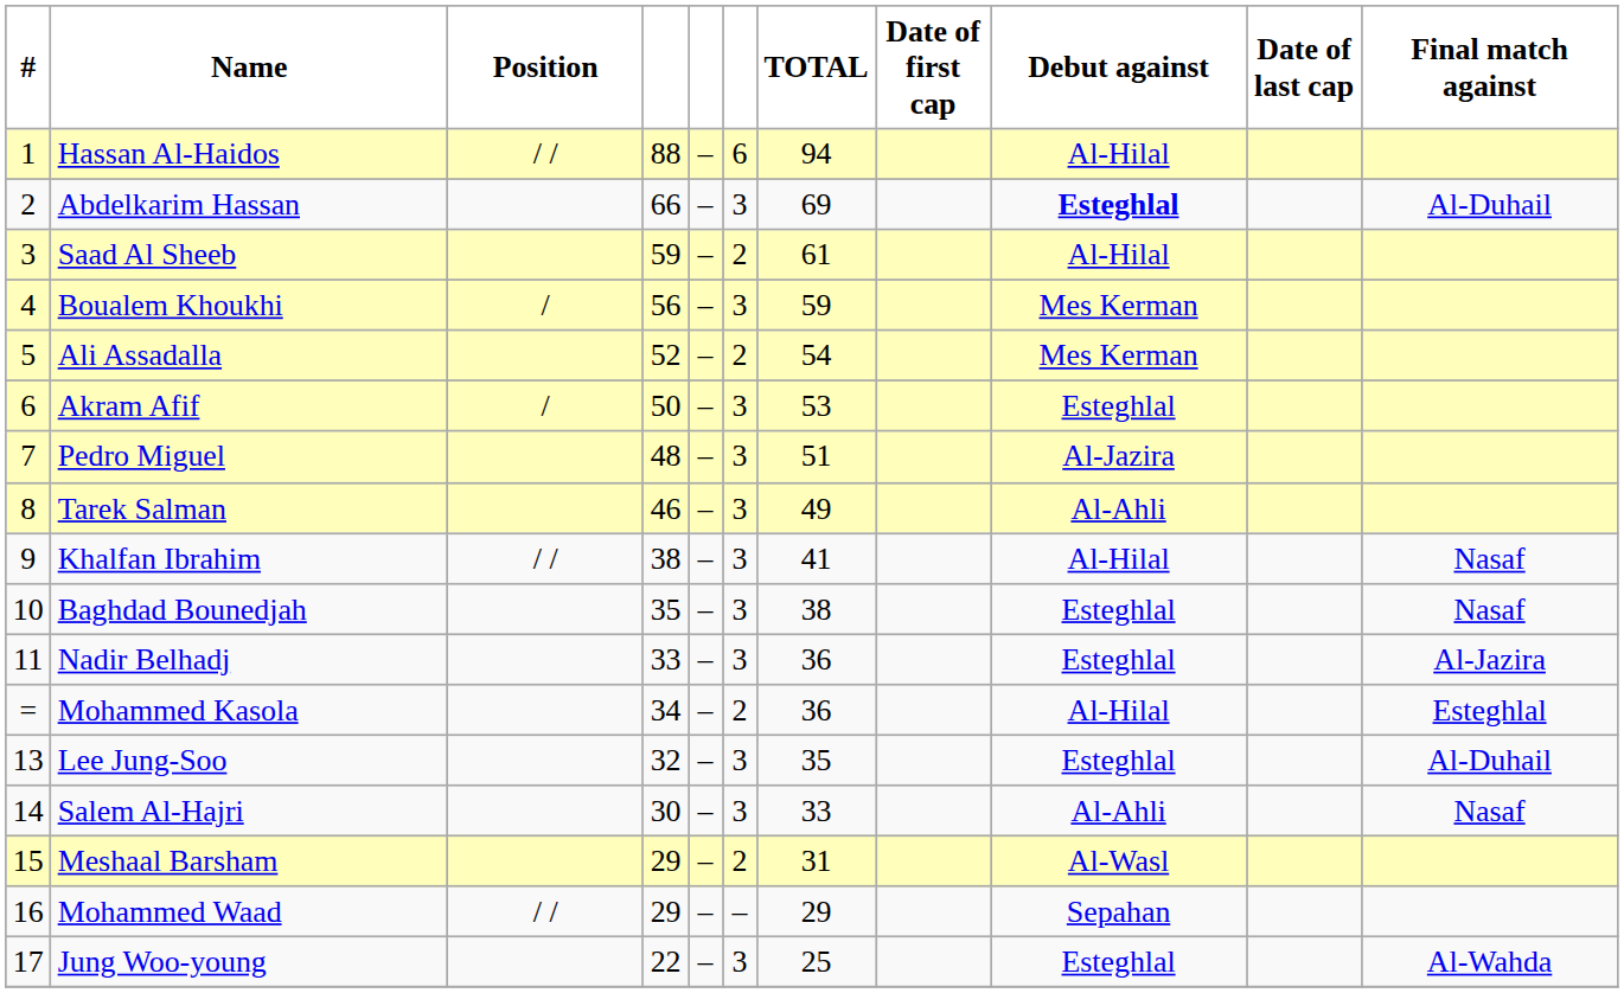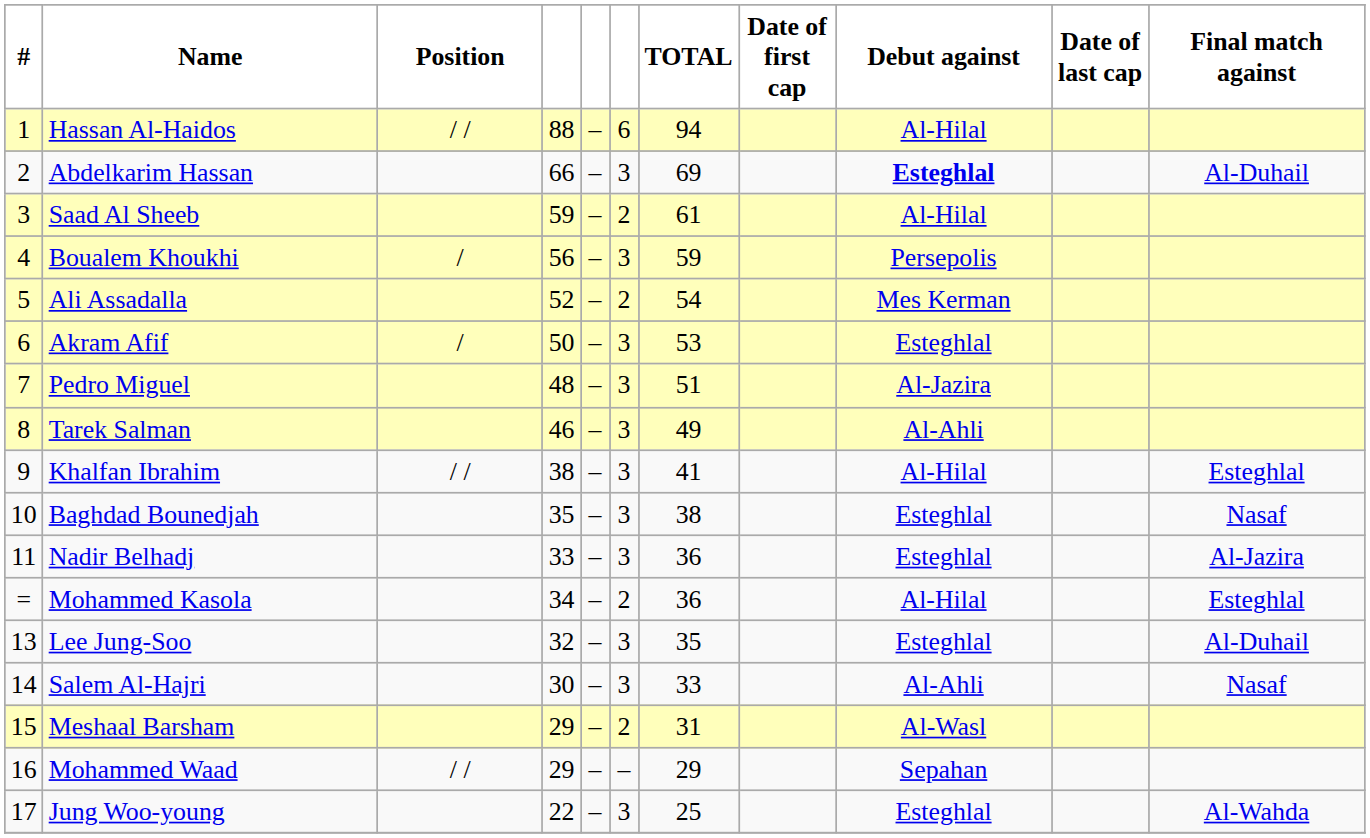 <table border="0" class="wikitable" style="text-align:center;font-size:95%">
 <tr>
 <th scope=col style="color:#000000; background:#FFFFFF;" width=10>#</th>
 <th scope=col style="color:#000000; background:#FFFFFF;" width=190>Name</th>
 <th scope=col style="color:#000000; background:#FFFFFF;" width=90>Position</th>
 <th scope=col style="color:#000000; background:#FFFFFF;" width=10><a href='#'></a></th>
 <th scope=col style="color:#000000; background:#FFFFFF;" width=10><a href='#'></a></th>
 <th scope=col style="color:#000000; background:#FFFFFF;" width=10><a href='#'></a></th>
 <th scope=col style="color:#000000; background:#FFFFFF;" width=10>TOTAL</th>
 <th scope=col style="color:#000000; background:#FFFFFF;" width=50>Date of first cap</th>
 <th scope=col style="color:#000000; background:#FFFFFF;" width=120>Debut against</th>
 <th scope=col style="color:#000000; background:#FFFFFF;" width=50>Date of last cap</th>
 <th scope=col style="color:#000000; background:#FFFFFF;" width=120>Final match against</th>
 </tr>
 <tr style="background:#ffb">
 <td>1</td>
 <td align="left"> <a href='#'>Hassan Al-Haidos</a></td>
 <td> /  / </td>
 <td>88</td>
 <td>–</td>
 <td>6</td>
 <td>94</td>
 <td></td>
 <td><a href='#'>Al-Hilal</a></td>
 <td></td>
 <td></td>
 </tr>
 <tr>
 <td>2</td>
 <td align="left"> <a href='#'>Abdelkarim Hassan</a></td>
 <td></td>
 <td>66</td>
 <td>–</td>
 <td>3</td>
 <td>69</td>
 <td></td>
 <td><strong><a href='#'>Esteghlal</a></strong></td>
 <td></td>
 <td><a href='#'>Al-Duhail</a></td>
 </tr>
 <tr style="background:#ffb">
 <td>3</td>
 <td align="left"> <a href='#'>Saad Al Sheeb</a></td>
 <td></td>
 <td>59</td>
 <td>–</td>
 <td>2</td>
 <td>61</td>
 <td></td>
 <td><a href='#'>Al-Hilal</a></td>
 <td></td>
 <td></td>
 </tr>
 <tr style="background:#ffb">
 <td>4</td>
 <td align="left"> <a href='#'>Boualem Khoukhi</a></td>
 <td> / </td>
 <td>56</td>
 <td>–</td>
 <td>3</td>
 <td>59</td>
 <td></td>
-<td><a href='#'>Mes Kerman</a></td>
+<td><a href='#'>Persepolis</a></td>
 <td></td>
 <td></td>
 </tr>
 <tr style="background:#ffb">
 <td>5</td>
 <td align="left"> <a href='#'>Ali Assadalla</a></td>
 <td></td>
 <td>52</td>
 <td>–</td>
 <td>2</td>
 <td>54</td>
 <td></td>
 <td><a href='#'>Mes Kerman</a></td>
 <td></td>
 <td></td>
 </tr>
 <tr style="background:#ffb">
 <td>6</td>
 <td align="left"> <a href='#'>Akram Afif</a></td>
 <td> / </td>
 <td>50</td>
 <td>–</td>
 <td>3</td>
 <td>53</td>
 <td></td>
 <td><a href='#'>Esteghlal</a></td>
 <td></td>
 <td></td>
 </tr>
 <tr style="background:#ffb">
 <td>7</td>
 <td align="left"> <a href='#'>Pedro Miguel</a></td>
 <td></td>
 <td>48</td>
 <td>–</td>
 <td>3</td>
 <td>51</td>
 <td></td>
 <td><a href='#'>Al-Jazira</a></td>
 <td></td>
 <td></td>
 </tr>
 <tr style="background:#ffb">
 <td>8</td>
 <td align="left"> <a href='#'>Tarek Salman</a></td>
 <td></td>
 <td>46</td>
 <td>–</td>
 <td>3</td>
 <td>49</td>
 <td></td>
 <td><a href='#'>Al-Ahli</a></td>
 <td></td>
 <td></td>
 </tr>
 <tr>
 <td>9</td>
 <td align="left"> <a href='#'>Khalfan Ibrahim</a></td>
 <td> /  / </td>
 <td>38</td>
 <td>–</td>
 <td>3</td>
 <td>41</td>
 <td></td>
 <td><a href='#'>Al-Hilal</a></td>
 <td></td>
-<td><a href='#'>Nasaf</a></td>
+<td><a href='#'>Esteghlal</a></td>
 </tr>
 <tr>
 <td>10</td>
 <td align="left"> <a href='#'>Baghdad Bounedjah</a></td>
 <td></td>
 <td>35</td>
 <td>–</td>
 <td>3</td>
 <td>38</td>
 <td></td>
 <td><a href='#'>Esteghlal</a></td>
 <td></td>
 <td><a href='#'>Nasaf</a></td>
 </tr>
 <tr>
 <td>11</td>
 <td align="left"> <a href='#'>Nadir Belhadj</a></td>
 <td></td>
 <td>33</td>
 <td>–</td>
 <td>3</td>
 <td>36</td>
 <td></td>
 <td><a href='#'>Esteghlal</a></td>
 <td></td>
 <td><a href='#'>Al-Jazira</a></td>
 </tr>
 <tr>
 <td>=</td>
 <td align="left"> <a href='#'>Mohammed Kasola</a></td>
 <td></td>
 <td>34</td>
 <td>–</td>
 <td>2</td>
 <td>36</td>
 <td></td>
 <td><a href='#'>Al-Hilal</a></td>
 <td></td>
 <td><a href='#'>Esteghlal</a></td>
 </tr>
 <tr>
 <td>13</td>
 <td align="left"> <a href='#'>Lee Jung-Soo</a></td>
 <td></td>
 <td>32</td>
 <td>–</td>
 <td>3</td>
 <td>35</td>
 <td></td>
 <td><a href='#'>Esteghlal</a></td>
 <td></td>
 <td><a href='#'>Al-Duhail</a></td>
 </tr>
 <tr>
 <td>14</td>
 <td align="left"> <a href='#'>Salem Al-Hajri</a></td>
 <td></td>
 <td>30</td>
 <td>–</td>
 <td>3</td>
 <td>33</td>
 <td></td>
 <td><a href='#'>Al-Ahli</a></td>
 <td></td>
 <td><a href='#'>Nasaf</a></td>
 </tr>
 <tr style="background:#ffb">
 <td>15</td>
 <td align="left"> <a href='#'>Meshaal Barsham</a></td>
 <td></td>
 <td>29</td>
 <td>–</td>
 <td>2</td>
 <td>31</td>
 <td></td>
 <td><a href='#'>Al-Wasl</a></td>
 <td></td>
 <td></td>
 </tr>
 <tr>
 <td>16</td>
 <td align="left"> <a href='#'>Mohammed Waad</a></td>
 <td>/  / </td>
 <td>29</td>
 <td>–</td>
 <td>–</td>
 <td>29</td>
 <td></td>
 <td><a href='#'>Sepahan</a></td>
 <td></td>
 <td></td>
 </tr>
 <tr>
 <td>17</td>
 <td align="left"> <a href='#'>Jung Woo-young</a></td>
 <td></td>
 <td>22</td>
 <td>–</td>
 <td>3</td>
 <td>25</td>
 <td></td>
 <td><a href='#'>Esteghlal</a></td>
 <td></td>
 <td><a href='#'>Al-Wahda</a></td>
 </tr>
 <tr>
 </tr>
 </table>
